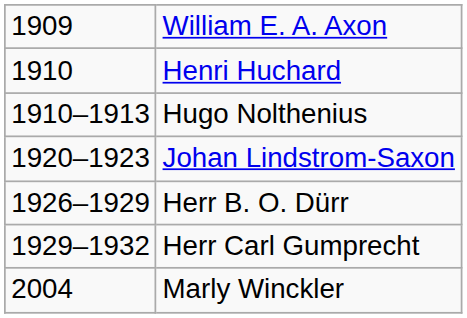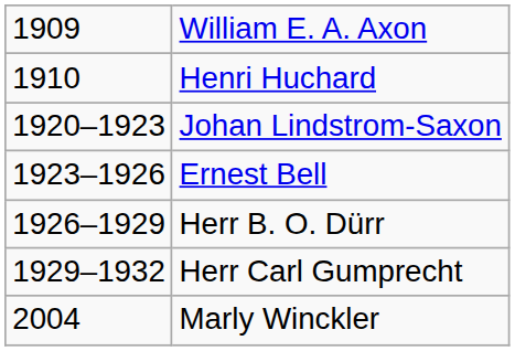 <table class="wikitable">
 <tr>
 <td>1909</td>
 <td><a href='#'>William E. A. Axon</a></td>
 </tr>
 <tr>
 <td>1910</td>
 <td><a href='#'>Henri Huchard</a></td>
 </tr>
 <tr>
-<td>1910–1913</td>
-<td>Hugo Nolthenius</td>
+<td>1920–1923</td>
+<td><a href='#'>Johan Lindstrom-Saxon</a></td>
 </tr>
 <tr>
-<td>1920–1923</td>
-<td><a href='#'>Johan Lindstrom-Saxon</a></td>
+<td>1923–1926</td>
+<td><a href='#'>Ernest Bell</a></td>
 </tr>
 <tr>
 <td>1926–1929</td>
 <td>Herr B. O. Dürr</td>
 </tr>
 <tr>
 <td>1929–1932</td>
 <td>Herr Carl Gumprecht</td>
 </tr>
 <tr>
 <td>2004</td>
 <td>Marly Winckler</td>
 </tr>
 </table>
